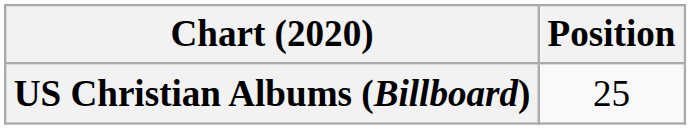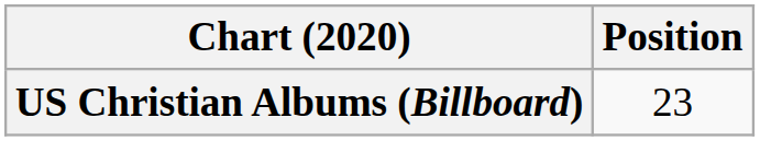 <table class="wikitable sortable plainrowheaders" style="text-align:center">
 <tr>
 <th scope="col">Chart (2020)</th>
 <th scope="col">Position</th>
 </tr>
 <tr>
 <th scope="row">US Christian Albums (<em>Billboard</em>)</th>
-<td>25</td>
+<td>23</td>
 </tr>
 </table>
